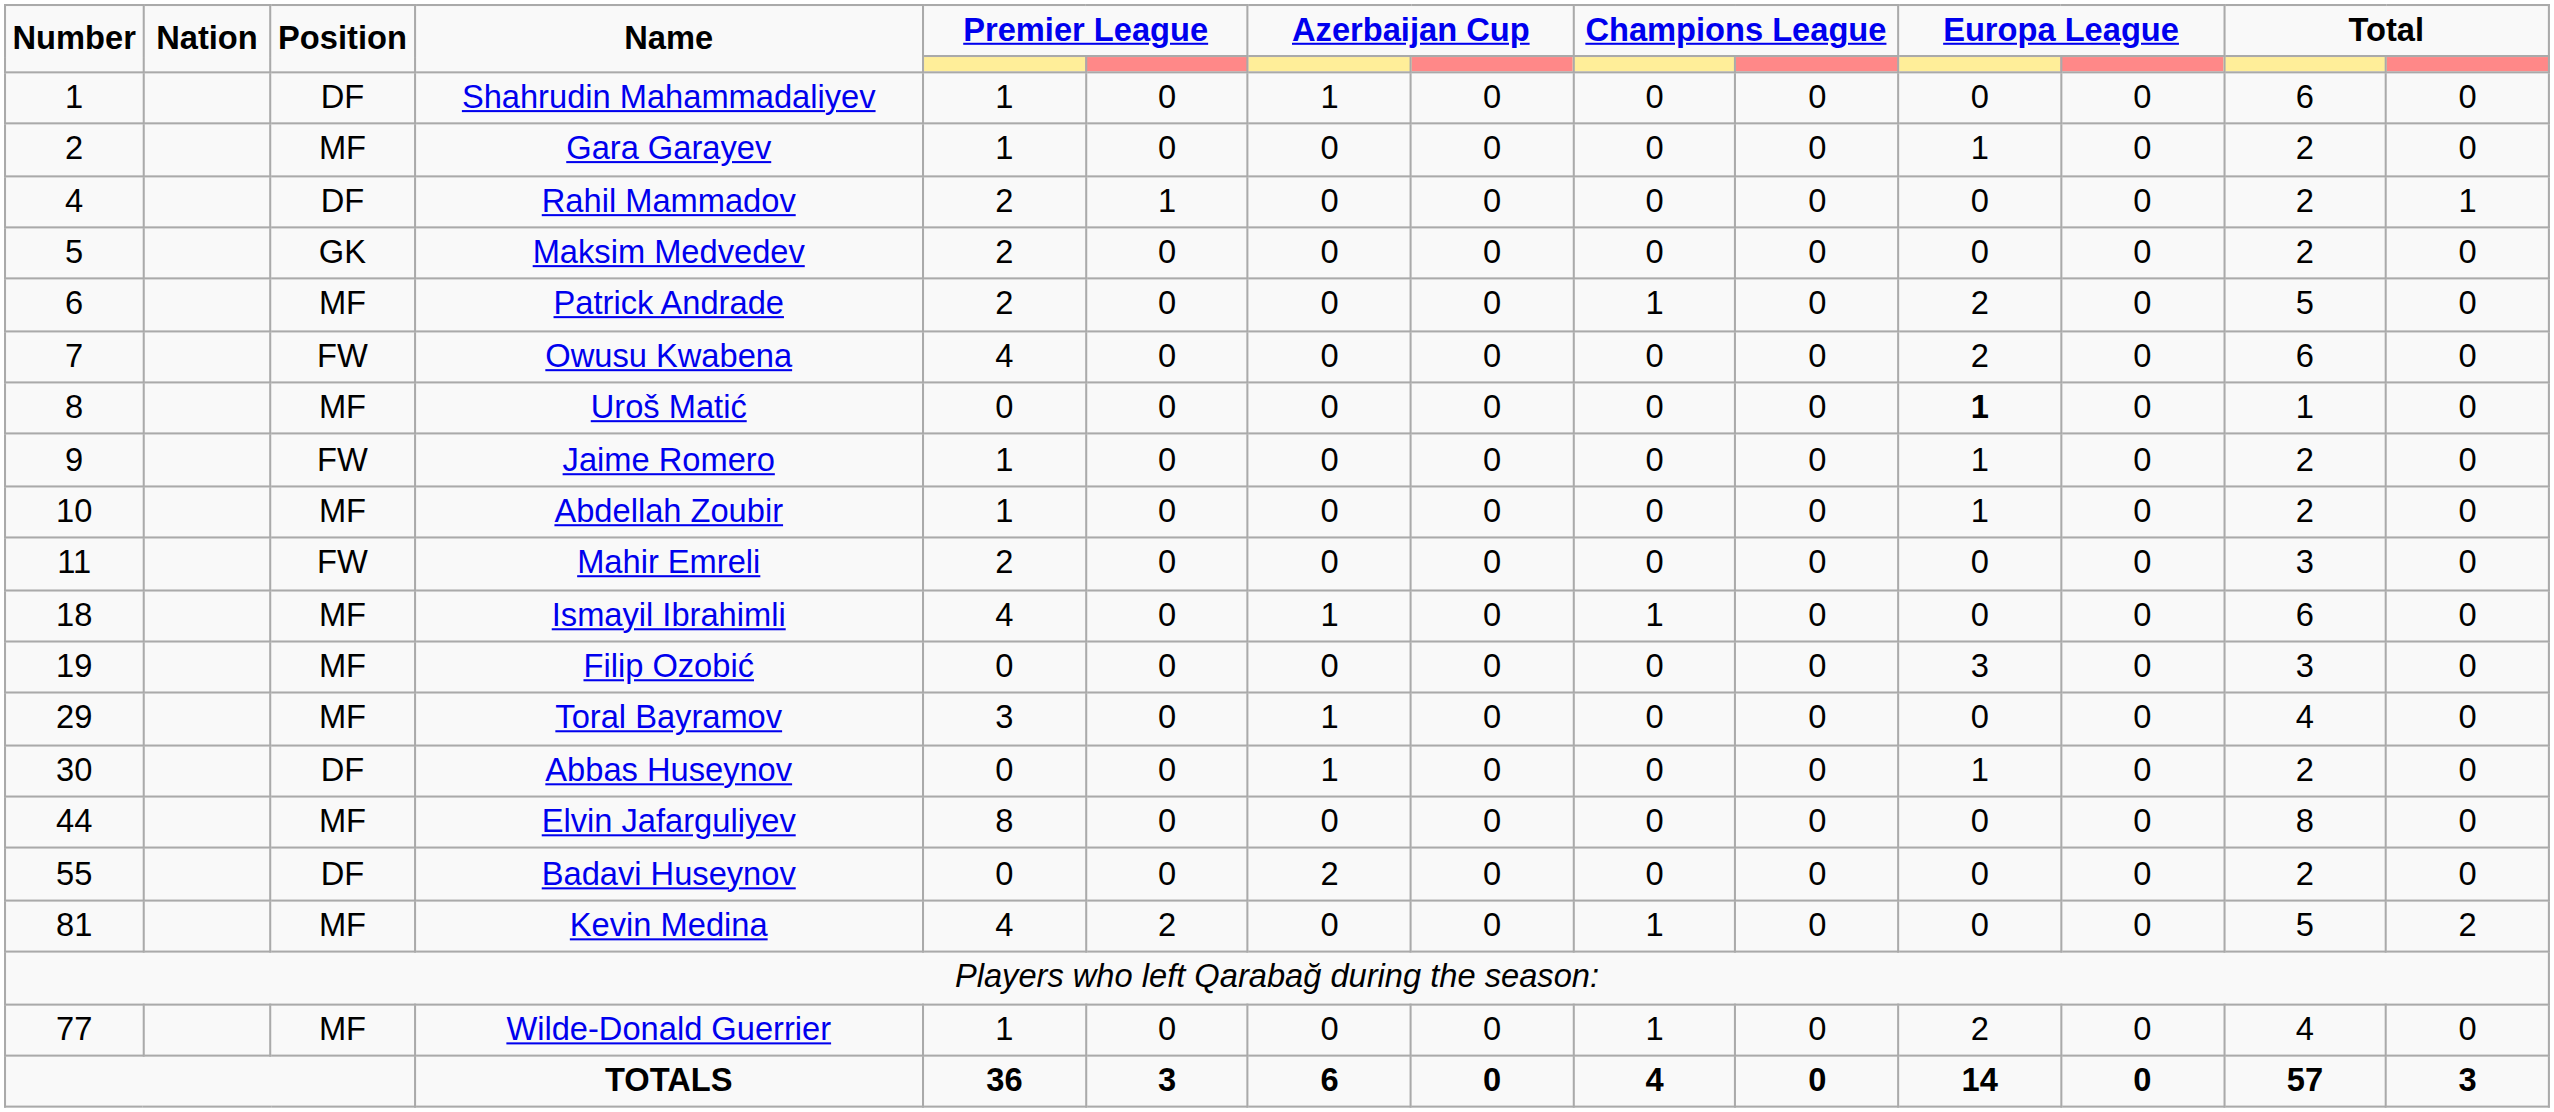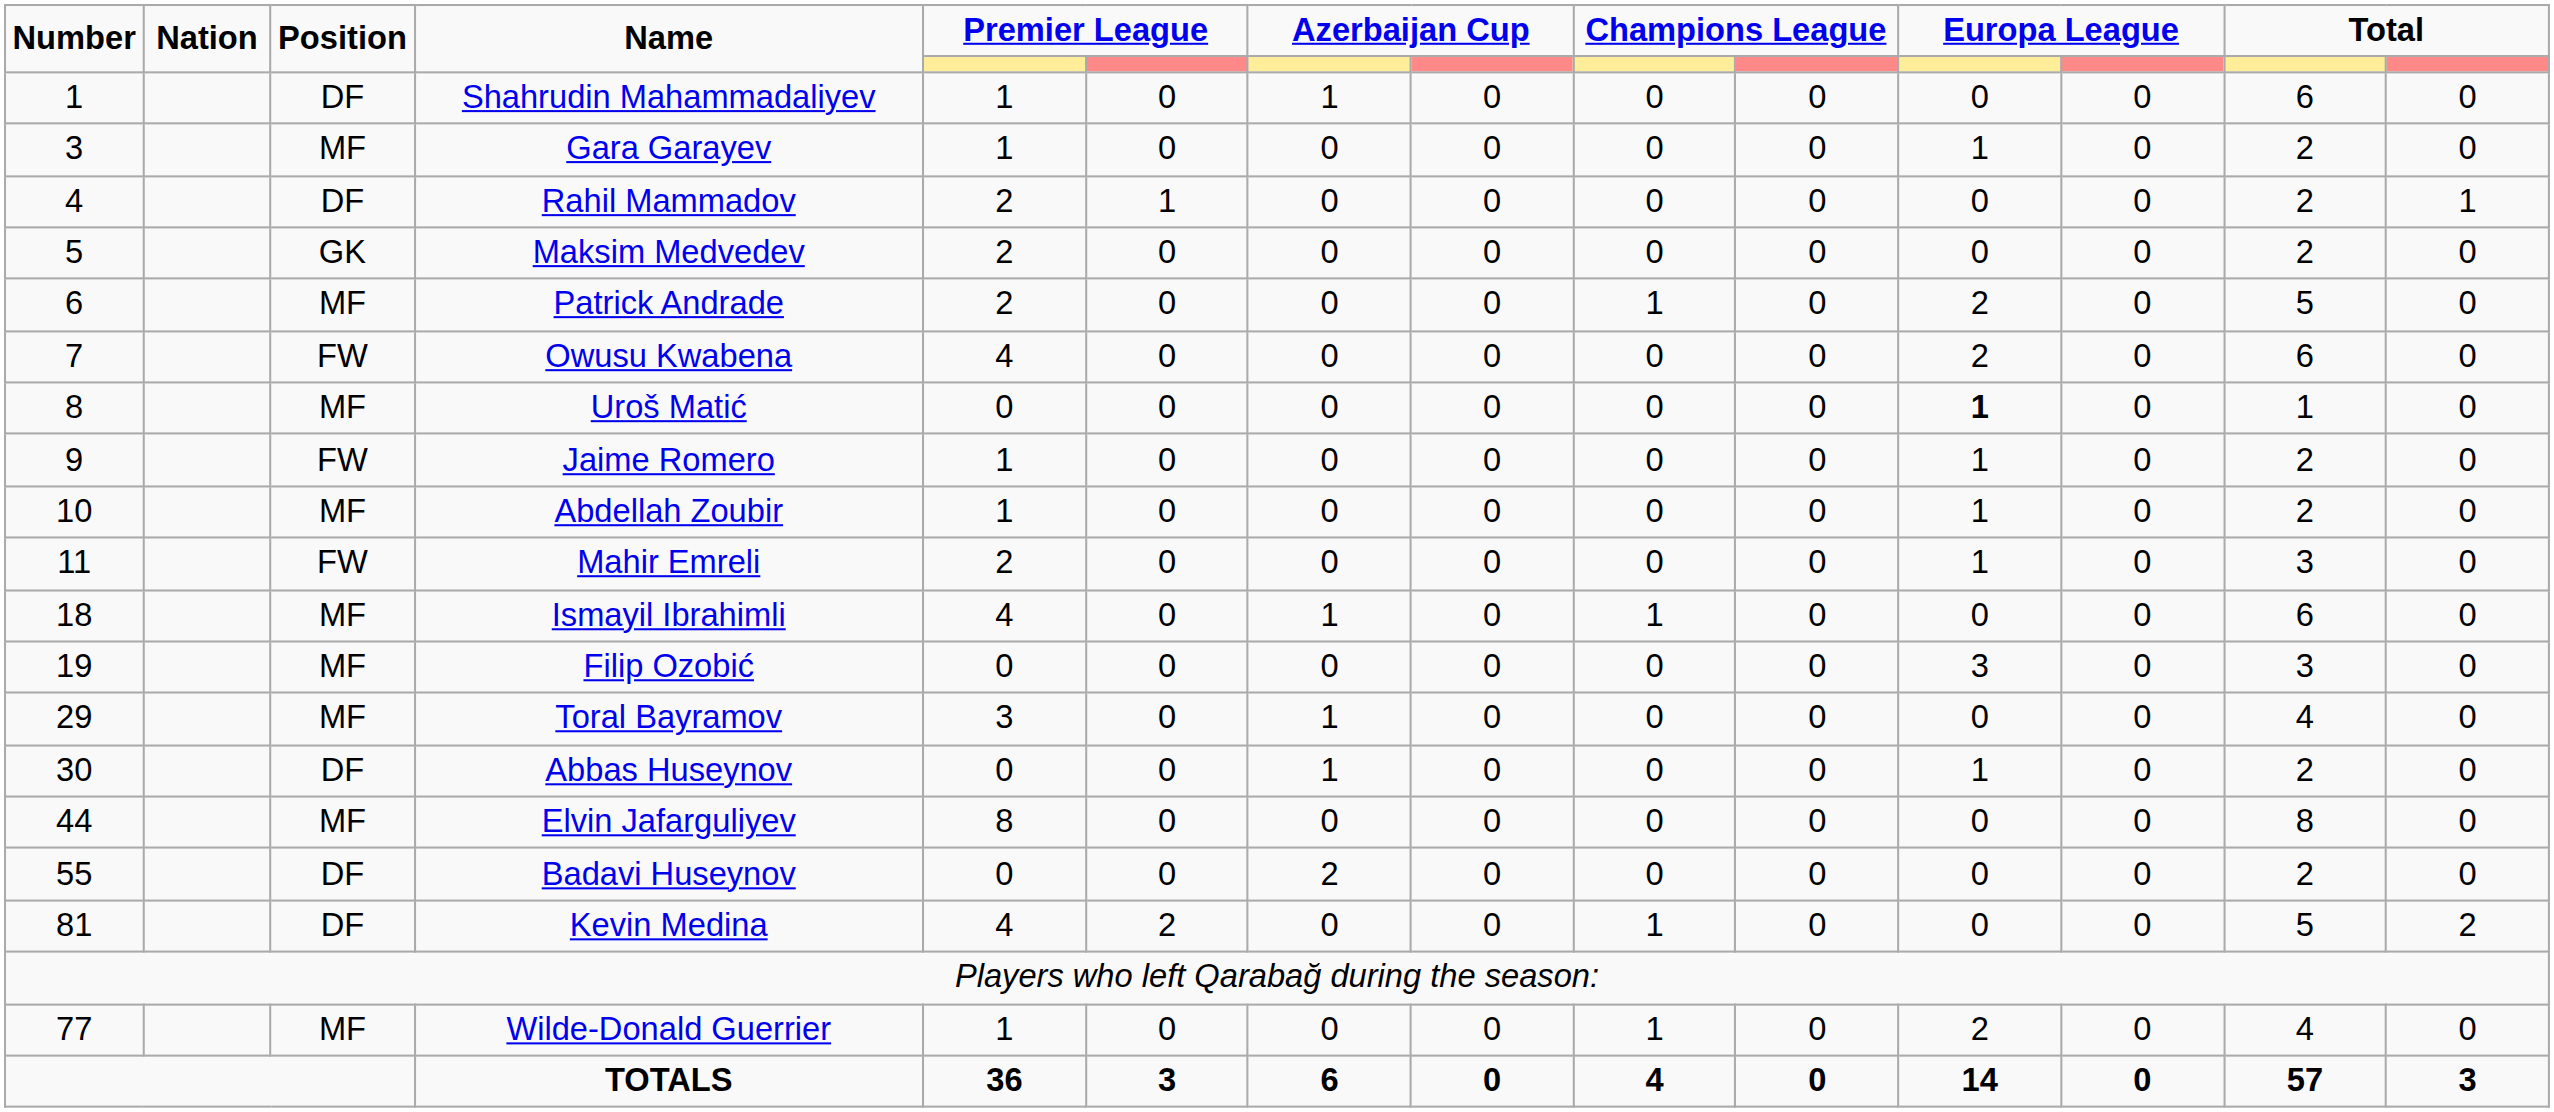 <table class="wikitable" style="text-align:center;">
 <tr>
 <td rowspan="2"  style="width:5%; text-align:center;"><strong>Number</strong></td>
 <td rowspan="2"  style="width:5%; text-align:center;"><strong>Nation</strong></td>
 <td rowspan="2"  style="width:5%; text-align:center;"><strong>Position</strong></td>
 <td rowspan="2"  style="width:20%; text-align:center;"><strong>Name</strong></td>
 <td colspan="2" style="text-align:center;"><strong><a href='#'>Premier League</a></strong></td>
 <td colspan="2" style="text-align:center;"><strong><a href='#'>Azerbaijan Cup</a></strong></td>
 <td colspan="2" style="text-align:center;"><strong><a href='#'>Champions League</a></strong></td>
 <td colspan="2" style="text-align:center;"><strong><a href='#'>Europa League</a></strong></td>
 <td colspan="2" style="text-align:center;"><strong>Total</strong></td>
 </tr>
 <tr>
 <th style="width:60px; background:#fe9;"></th>
 <th style="width:60px; background:#ff8888;"></th>
 <th style="width:60px; background:#fe9;"></th>
 <th style="width:60px; background:#ff8888;"></th>
 <th style="width:60px; background:#fe9;"></th>
 <th style="width:60px; background:#ff8888;"></th>
 <th style="width:60px; background:#fe9;"></th>
 <th style="width:60px; background:#ff8888;"></th>
 <th style="width:60px; background:#fe9;"></th>
 <th style="width:60px; background:#ff8888;"></th>
 </tr>
 <tr>
 <td>1</td>
 <td></td>
 <td>DF</td>
 <td><a href='#'>Shahrudin Mahammadaliyev</a></td>
 <td>1</td>
 <td>0</td>
 <td>1</td>
 <td>0</td>
 <td>0</td>
 <td>0</td>
 <td>0</td>
 <td>0</td>
 <td>6</td>
 <td>0</td>
 </tr>
 <tr>
-<td>2</td>
+<td>3</td>
 <td></td>
 <td>MF</td>
 <td><a href='#'>Gara Garayev</a></td>
 <td>1</td>
 <td>0</td>
 <td>0</td>
 <td>0</td>
 <td>0</td>
 <td>0</td>
 <td>1</td>
 <td>0</td>
 <td>2</td>
 <td>0</td>
 </tr>
 <tr>
 <td>4</td>
 <td></td>
 <td>DF</td>
 <td><a href='#'>Rahil Mammadov</a></td>
 <td>2</td>
 <td>1</td>
 <td>0</td>
 <td>0</td>
 <td>0</td>
 <td>0</td>
 <td>0</td>
 <td>0</td>
 <td>2</td>
 <td>1</td>
 </tr>
 <tr>
 <td>5</td>
 <td></td>
 <td>GK</td>
 <td><a href='#'>Maksim Medvedev</a></td>
 <td>2</td>
 <td>0</td>
 <td>0</td>
 <td>0</td>
 <td>0</td>
 <td>0</td>
 <td>0</td>
 <td>0</td>
 <td>2</td>
 <td>0</td>
 </tr>
 <tr>
 <td>6</td>
 <td></td>
 <td>MF</td>
 <td><a href='#'>Patrick Andrade</a></td>
 <td>2</td>
 <td>0</td>
 <td>0</td>
 <td>0</td>
 <td>1</td>
 <td>0</td>
 <td>2</td>
 <td>0</td>
 <td>5</td>
 <td>0</td>
 </tr>
 <tr>
 <td>7</td>
 <td></td>
 <td>FW</td>
 <td><a href='#'>Owusu Kwabena</a></td>
 <td>4</td>
 <td>0</td>
 <td>0</td>
 <td>0</td>
 <td>0</td>
 <td>0</td>
 <td>2</td>
 <td>0</td>
 <td>6</td>
 <td>0</td>
 </tr>
 <tr>
 <td>8</td>
 <td></td>
 <td>MF</td>
 <td><a href='#'>Uroš Matić</a></td>
 <td>0</td>
 <td>0</td>
 <td>0</td>
 <td>0</td>
 <td>0</td>
 <td>0</td>
 <td><strong>1</strong></td>
 <td>0</td>
 <td>1</td>
 <td>0</td>
 </tr>
 <tr>
 <td>9</td>
 <td></td>
 <td>FW</td>
 <td><a href='#'>Jaime Romero</a></td>
 <td>1</td>
 <td>0</td>
 <td>0</td>
 <td>0</td>
 <td>0</td>
 <td>0</td>
 <td>1</td>
 <td>0</td>
 <td>2</td>
 <td>0</td>
 </tr>
 <tr>
 <td>10</td>
 <td></td>
 <td>MF</td>
 <td><a href='#'>Abdellah Zoubir</a></td>
 <td>1</td>
 <td>0</td>
 <td>0</td>
 <td>0</td>
 <td>0</td>
 <td>0</td>
 <td>1</td>
 <td>0</td>
 <td>2</td>
 <td>0</td>
 </tr>
 <tr>
 <td>11</td>
 <td></td>
 <td>FW</td>
 <td><a href='#'>Mahir Emreli</a></td>
 <td>2</td>
 <td>0</td>
 <td>0</td>
 <td>0</td>
 <td>0</td>
 <td>0</td>
-<td>0</td>
+<td>1</td>
 <td>0</td>
 <td>3</td>
 <td>0</td>
 </tr>
 <tr>
 <td>18</td>
 <td></td>
 <td>MF</td>
 <td><a href='#'>Ismayil Ibrahimli</a></td>
 <td>4</td>
 <td>0</td>
 <td>1</td>
 <td>0</td>
 <td>1</td>
 <td>0</td>
 <td>0</td>
 <td>0</td>
 <td>6</td>
 <td>0</td>
 </tr>
 <tr>
 <td>19</td>
 <td></td>
 <td>MF</td>
 <td><a href='#'>Filip Ozobić</a></td>
 <td>0</td>
 <td>0</td>
 <td>0</td>
 <td>0</td>
 <td>0</td>
 <td>0</td>
 <td>3</td>
 <td>0</td>
 <td>3</td>
 <td>0</td>
 </tr>
 <tr>
 <td>29</td>
 <td></td>
 <td>MF</td>
 <td><a href='#'>Toral Bayramov</a></td>
 <td>3</td>
 <td>0</td>
 <td>1</td>
 <td>0</td>
 <td>0</td>
 <td>0</td>
 <td>0</td>
 <td>0</td>
 <td>4</td>
 <td>0</td>
 </tr>
 <tr>
 <td>30</td>
 <td></td>
 <td>DF</td>
 <td><a href='#'>Abbas Huseynov</a></td>
 <td>0</td>
 <td>0</td>
 <td>1</td>
 <td>0</td>
 <td>0</td>
 <td>0</td>
 <td>1</td>
 <td>0</td>
 <td>2</td>
 <td>0</td>
 </tr>
 <tr>
 <td>44</td>
 <td></td>
 <td>MF</td>
 <td><a href='#'>Elvin Jafarguliyev</a></td>
 <td>8</td>
 <td>0</td>
 <td>0</td>
 <td>0</td>
 <td>0</td>
 <td>0</td>
 <td>0</td>
 <td>0</td>
 <td>8</td>
 <td>0</td>
 </tr>
 <tr>
 <td>55</td>
 <td></td>
 <td>DF</td>
 <td><a href='#'>Badavi Huseynov</a></td>
 <td>0</td>
 <td>0</td>
 <td>2</td>
 <td>0</td>
 <td>0</td>
 <td>0</td>
 <td>0</td>
 <td>0</td>
 <td>2</td>
 <td>0</td>
 </tr>
 <tr>
 <td>81</td>
 <td></td>
-<td>MF</td>
+<td>DF</td>
 <td><a href='#'>Kevin Medina</a></td>
 <td>4</td>
 <td>2</td>
 <td>0</td>
 <td>0</td>
 <td>1</td>
 <td>0</td>
 <td>0</td>
 <td>0</td>
 <td>5</td>
 <td>2</td>
 </tr>
 <tr>
 <td colspan="14"><em>Players who left Qarabağ during the season:</em></td>
 </tr>
 <tr>
 <td>77</td>
 <td></td>
 <td>MF</td>
 <td><a href='#'>Wilde-Donald Guerrier</a></td>
 <td>1</td>
 <td>0</td>
 <td>0</td>
 <td>0</td>
 <td>1</td>
 <td>0</td>
 <td>2</td>
 <td>0</td>
 <td>4</td>
 <td>0</td>
 </tr>
 <tr>
 <td colspan="3"></td>
 <td><strong>TOTALS</strong></td>
 <td><strong>36</strong></td>
 <td><strong>3</strong></td>
 <td><strong>6</strong></td>
 <td><strong>0</strong></td>
 <td><strong>4</strong></td>
 <td><strong>0</strong></td>
 <td><strong>14</strong></td>
 <td><strong>0</strong></td>
 <td><strong>57</strong></td>
 <td><strong>3</strong></td>
 </tr>
 </table>
